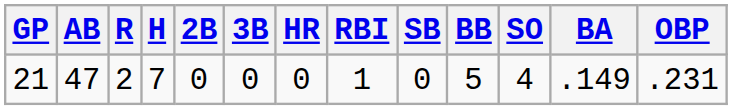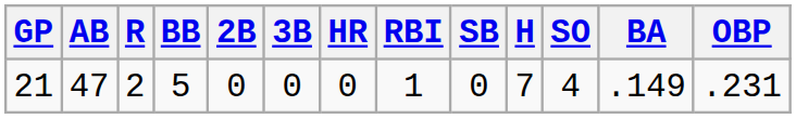 <table class="wikitable">
 <tr>
 <th><a href='#'>GP</a></th>
 <th><a href='#'>AB</a></th>
 <th><a href='#'>R</a></th>
-<th><a href='#'>H</a></th>
+<th><a href='#'>BB</a></th>
 <th><a href='#'>2B</a></th>
 <th><a href='#'>3B</a></th>
 <th><a href='#'>HR</a></th>
 <th><a href='#'>RBI</a></th>
 <th><a href='#'>SB</a></th>
-<th><a href='#'>BB</a></th>
+<th><a href='#'>H</a></th>
 <th><a href='#'>SO</a></th>
 <th><a href='#'>BA</a></th>
 <th><a href='#'>OBP</a></th>
 </tr>
 <tr align=center>
 <td>21</td>
 <td>47</td>
 <td>2</td>
-<td>7</td>
+<td>5</td>
 <td>0</td>
 <td>0</td>
 <td>0</td>
 <td>1</td>
 <td>0</td>
-<td>5</td>
+<td>7</td>
 <td>4</td>
 <td>.149</td>
 <td>.231</td>
 </tr>
 </table>
